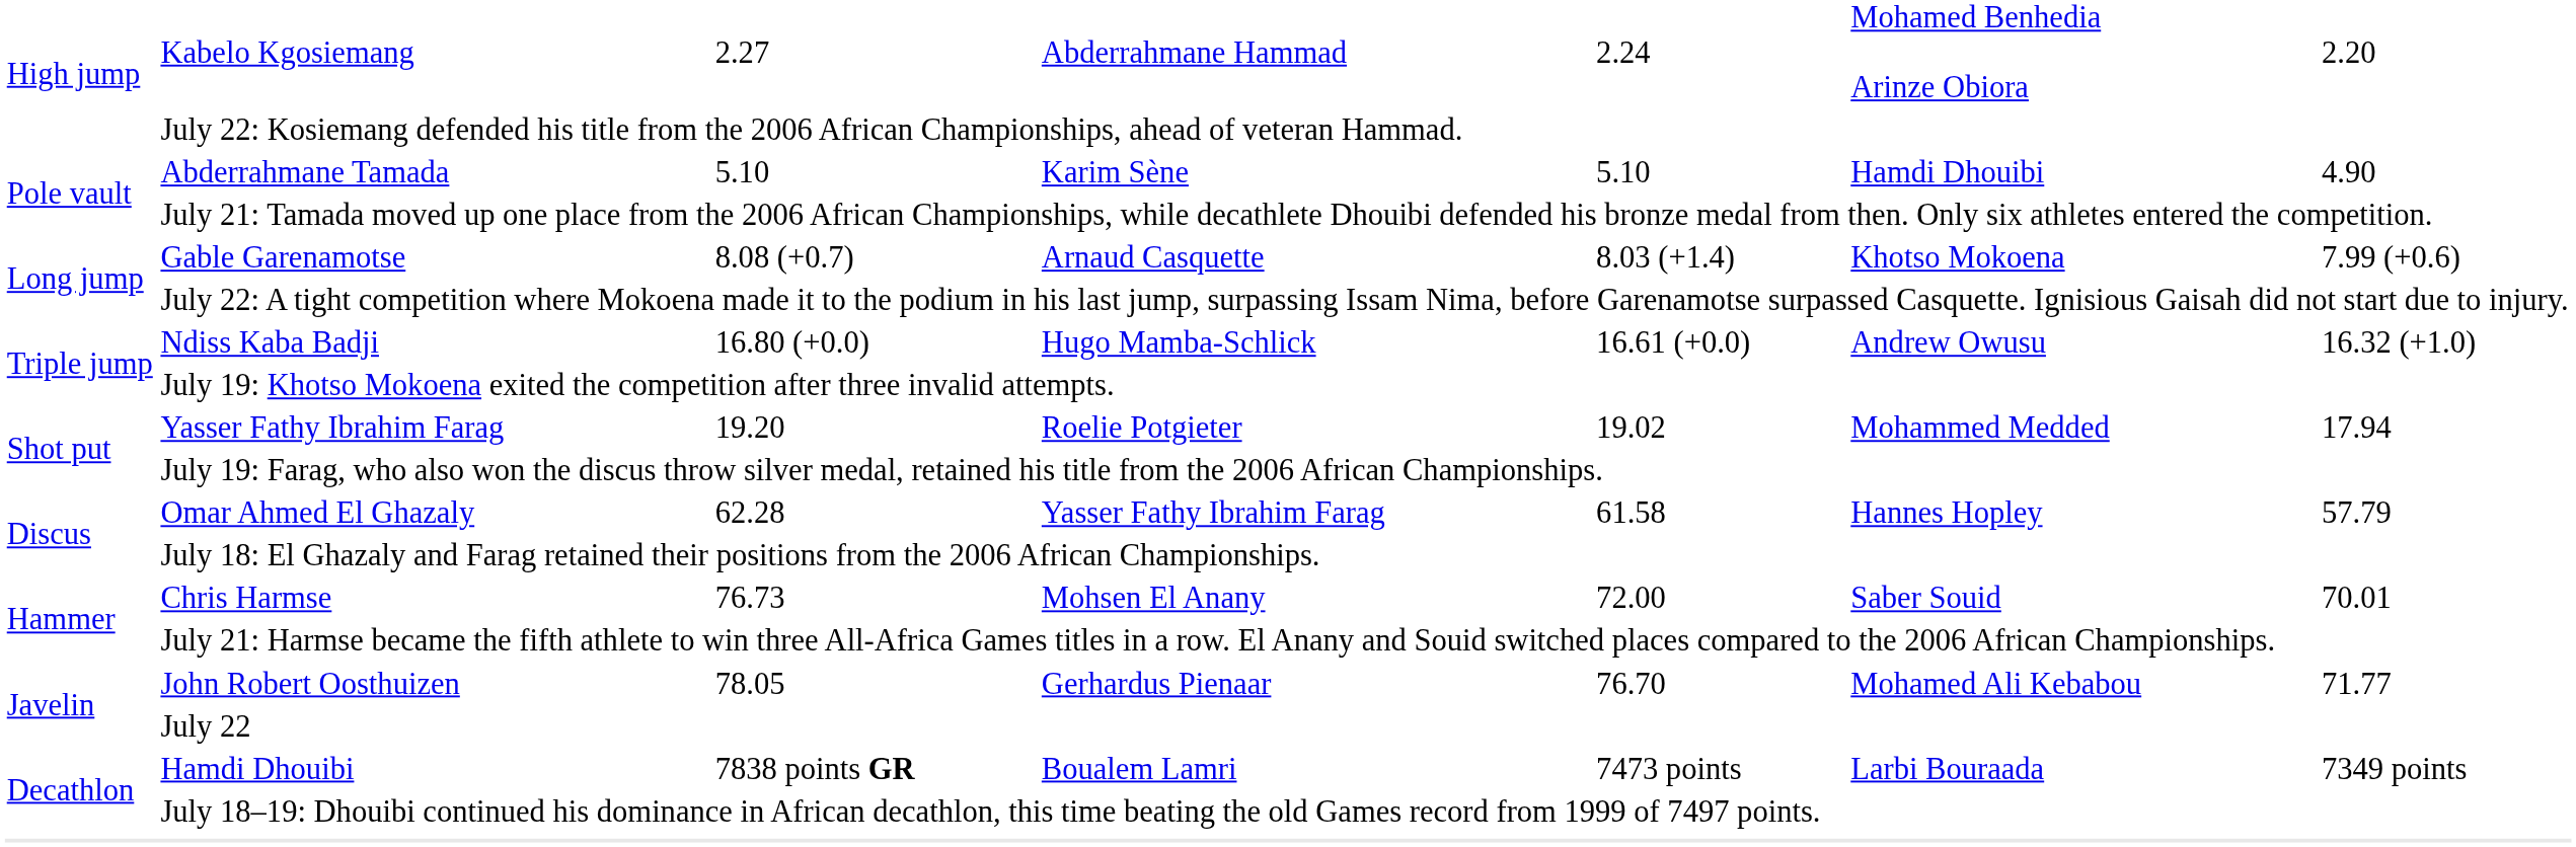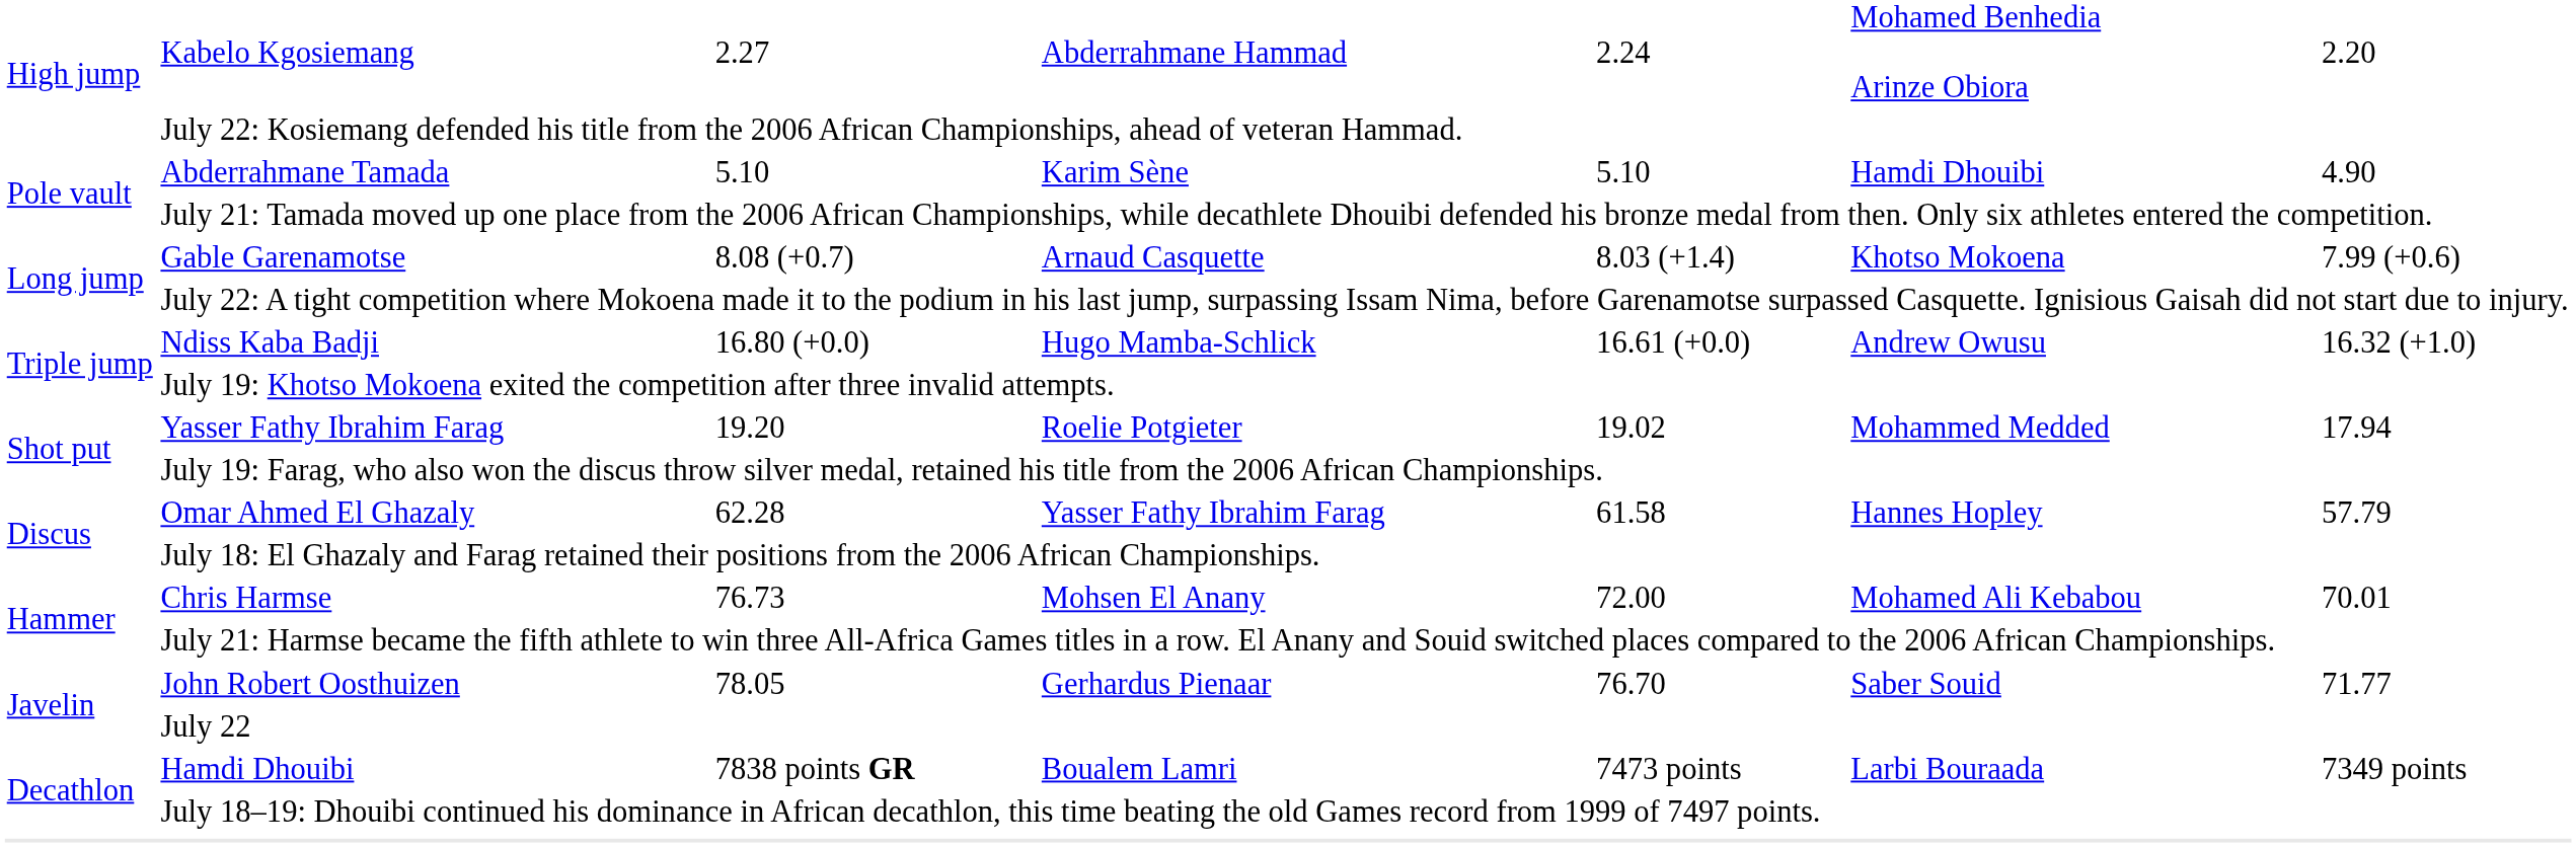 <table>
 <tr>
 <td rowspan=2><a href='#'>High jump</a><br></td>
 <td><a href='#'>Kabelo Kgosiemang</a> <br> </td>
 <td>2.27</td>
 <td><a href='#'>Abderrahmane Hammad</a> <br> </td>
 <td>2.24</td>
 <td><a href='#'>Mohamed Benhedia</a> <br> <br><a href='#'>Arinze Obiora</a> <br> </td>
 <td>2.20</td>
 </tr>
 <tr>
 <td colspan=6>July 22: Kosiemang defended his title from the 2006 African Championships, ahead of veteran Hammad.</td>
 </tr>
 <tr>
 <td rowspan=2><a href='#'>Pole vault</a><br></td>
 <td><a href='#'>Abderrahmane Tamada</a> <br> </td>
 <td>5.10</td>
 <td><a href='#'>Karim Sène</a> <br> </td>
 <td>5.10</td>
 <td><a href='#'>Hamdi Dhouibi</a> <br> </td>
 <td>4.90</td>
 </tr>
 <tr>
 <td colspan=6>July 21: Tamada moved up one place from the 2006 African Championships, while decathlete Dhouibi defended his bronze medal from then. Only six athletes entered the competition.</td>
 </tr>
 <tr>
 <td rowspan=2><a href='#'>Long jump</a><br></td>
 <td><a href='#'>Gable Garenamotse</a> <br> </td>
 <td>8.08 (+0.7)</td>
 <td><a href='#'>Arnaud Casquette</a> <br> </td>
 <td>8.03 (+1.4)</td>
 <td><a href='#'>Khotso Mokoena</a> <br> </td>
 <td>7.99 (+0.6)</td>
 </tr>
 <tr>
 <td colspan=6>July 22: A tight competition where Mokoena made it to the podium in his last jump, surpassing Issam Nima, before Garenamotse surpassed Casquette. Ignisious Gaisah did not start due to injury.</td>
 </tr>
 <tr>
 <td rowspan=2><a href='#'>Triple jump</a><br></td>
 <td><a href='#'>Ndiss Kaba Badji</a> <br> </td>
 <td>16.80 (+0.0)</td>
 <td><a href='#'>Hugo Mamba-Schlick</a> <br> </td>
 <td>16.61 (+0.0)</td>
 <td><a href='#'>Andrew Owusu</a> <br> </td>
 <td>16.32 (+1.0)</td>
 </tr>
 <tr>
 <td colspan=6>July 19: <a href='#'>Khotso Mokoena</a> exited the competition after three invalid attempts.</td>
 </tr>
 <tr>
 <td rowspan=2><a href='#'>Shot put</a><br></td>
 <td><a href='#'>Yasser Fathy Ibrahim Farag</a> <br> </td>
 <td>19.20</td>
 <td><a href='#'>Roelie Potgieter</a> <br> </td>
 <td>19.02</td>
 <td><a href='#'>Mohammed Medded</a> <br> </td>
 <td>17.94</td>
 </tr>
 <tr>
 <td colspan=6>July 19: Farag, who also won the discus throw silver medal, retained his title from the 2006 African Championships.</td>
 </tr>
 <tr>
 <td rowspan=2><a href='#'>Discus</a><br></td>
 <td><a href='#'>Omar Ahmed El Ghazaly</a> <br> </td>
 <td>62.28</td>
 <td><a href='#'>Yasser Fathy Ibrahim Farag</a> <br> </td>
 <td>61.58</td>
 <td><a href='#'>Hannes Hopley</a> <br> </td>
 <td>57.79</td>
 </tr>
 <tr>
 <td colspan=6>July 18: El Ghazaly and Farag retained their positions from the 2006 African Championships.</td>
 </tr>
 <tr>
 <td rowspan=2><a href='#'>Hammer</a><br></td>
 <td><a href='#'>Chris Harmse</a> <br> </td>
 <td>76.73</td>
 <td><a href='#'>Mohsen El Anany</a> <br> </td>
 <td>72.00</td>
-<td><a href='#'>Saber Souid</a> <br> </td>
+<td><a href='#'>Mohamed Ali Kebabou</a> <br> </td>
 <td>70.01</td>
 </tr>
 <tr>
 <td colspan=6>July 21: Harmse became the fifth athlete to win three All-Africa Games titles in a row. El Anany and Souid switched places compared to the 2006 African Championships.</td>
 </tr>
 <tr>
 <td rowspan=2><a href='#'>Javelin</a><br></td>
 <td><a href='#'>John Robert Oosthuizen</a> <br> </td>
 <td>78.05</td>
 <td><a href='#'>Gerhardus Pienaar</a> <br> </td>
 <td>76.70</td>
-<td><a href='#'>Mohamed Ali Kebabou</a> <br> </td>
+<td><a href='#'>Saber Souid</a> <br> </td>
 <td>71.77</td>
 </tr>
 <tr>
 <td colspan=6>July 22</td>
 </tr>
 <tr>
 <td rowspan=2><a href='#'>Decathlon</a><br></td>
 <td><a href='#'>Hamdi Dhouibi</a> <br> </td>
 <td>7838 points <strong>GR</strong></td>
 <td><a href='#'>Boualem Lamri</a> <br> </td>
 <td>7473 points</td>
 <td><a href='#'>Larbi Bouraada</a> <br> </td>
 <td>7349 points</td>
 </tr>
 <tr>
 <td colspan=6>July 18–19: Dhouibi continued his dominance in African decathlon, this time beating the old Games record from 1999 of 7497 points.</td>
 </tr>
 <tr>
 </tr>
 <tr bgcolor= e8e8e8>
 <td colspan=7></td>
 </tr>
 </table>
